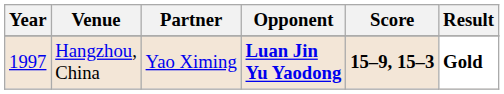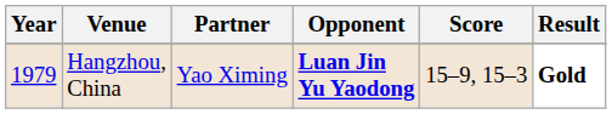 <table class="sortable wikitable" style="font-size: 90%;">
 <tr>
 <th>Year</th>
 <th>Venue</th>
 <th>Partner</th>
 <th>Opponent</th>
 <th>Score</th>
 <th>Result</th>
 </tr>
 <tr>
 </tr>
 <tr style="background:#F3E6D7">
-<td align="center"><a href='#'>1997</a></td>
+<td align="center"><a href='#'>1979</a></td>
 <td align="left"><a href='#'>Hangzhou</a>, <br>China</td>
 <td align="left"> <a href='#'>Yao Ximing</a></td>
 <td align="left"><strong> <a href='#'>Luan Jin</a><br>  <a href='#'>Yu Yaodong</a></strong></td>
-<td align="left"><strong>15–9, 15–3</strong></td>
+<td align="left">15–9, 15–3</td>
 <td style="text-align:left; background:white"> <strong>Gold</strong></td>
 </tr>
 </table>
